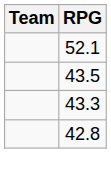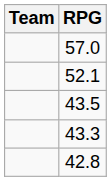 <table class=wikitable>
 <tr>
 <th>Team</th>
 <th>RPG</th>
+</tr>
+<tr>
+<td></td>
+<td align=center>57.0</td>
 </tr>
 <tr>
 <td></td>
 <td align=center>52.1</td>
 </tr>
 <tr>
 <td></td>
 <td align=center>43.5</td>
 </tr>
 <tr>
 <td></td>
 <td align=center>43.3</td>
 </tr>
 <tr>
 <td></td>
 <td align=center>42.8</td>
 </tr>
 </table>
